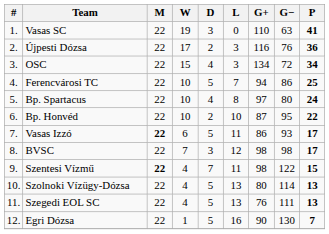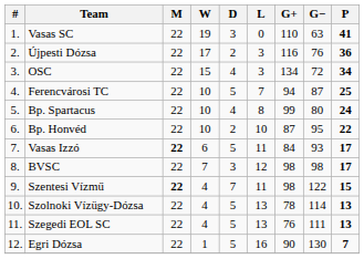 <table class="wikitable" style="text-align: center;">
 <tr>
 <th width="15">#</th>
 <th width="175">Team</th>
 <th width="30">M</th>
 <th width="30">W</th>
 <th width="30">D</th>
 <th width="30">L</th>
 <th width="30">G+</th>
 <th width="30">G−</th>
 <th width="30">P</th>
 </tr>
 <tr>
 <td>1.</td>
 <td align="left">Vasas SC</td>
 <td>22</td>
 <td>19</td>
 <td>3</td>
 <td>0</td>
 <td>110</td>
 <td>63</td>
 <td><strong>41</strong></td>
 </tr>
 <tr>
 <td>2.</td>
 <td align="left">Újpesti Dózsa</td>
 <td>22</td>
 <td>17</td>
 <td>2</td>
 <td>3</td>
 <td>116</td>
 <td>76</td>
 <td><strong>36</strong></td>
 </tr>
 <tr>
 <td>3.</td>
 <td align="left">OSC</td>
 <td>22</td>
 <td>15</td>
 <td>4</td>
 <td>3</td>
 <td>134</td>
 <td>72</td>
 <td><strong>34</strong></td>
 </tr>
 <tr>
 <td>4.</td>
 <td align="left">Ferencvárosi TC</td>
 <td>22</td>
 <td>10</td>
 <td>5</td>
 <td>7</td>
 <td>94</td>
-<td>86</td>
+<td>87</td>
 <td><strong>25</strong></td>
 </tr>
 <tr>
 <td>5.</td>
 <td align="left">Bp. Spartacus</td>
 <td>22</td>
 <td>10</td>
 <td>4</td>
 <td>8</td>
-<td>97</td>
+<td>99</td>
 <td>80</td>
 <td><strong>24</strong></td>
 </tr>
 <tr>
 <td>6.</td>
 <td align="left">Bp. Honvéd</td>
 <td>22</td>
 <td>10</td>
 <td>2</td>
 <td>10</td>
 <td>87</td>
 <td>95</td>
 <td><strong>22</strong></td>
 </tr>
 <tr>
 <td>7.</td>
 <td align="left">Vasas Izzó</td>
 <td><strong>22</strong></td>
 <td>6</td>
 <td>5</td>
 <td>11</td>
-<td>86</td>
+<td>84</td>
 <td>93</td>
 <td><strong>17</strong></td>
 </tr>
 <tr>
 <td>8.</td>
 <td align="left">BVSC</td>
 <td>22</td>
 <td>7</td>
 <td>3</td>
 <td>12</td>
 <td>98</td>
 <td>98</td>
 <td><strong>17</strong></td>
 </tr>
 <tr>
 <td>9.</td>
 <td align="left">Szentesi Vízmű</td>
 <td><strong>22</strong></td>
 <td>4</td>
 <td>7</td>
 <td>11</td>
 <td>98</td>
 <td>122</td>
 <td><strong>15</strong></td>
 </tr>
 <tr>
 <td>10.</td>
 <td align="left">Szolnoki Vízügy-Dózsa</td>
 <td>22</td>
 <td>4</td>
 <td>5</td>
 <td>13</td>
-<td>80</td>
+<td>78</td>
 <td>114</td>
 <td><strong>13</strong></td>
 </tr>
 <tr>
 <td>11.</td>
 <td align="left">Szegedi EOL SC</td>
 <td>22</td>
 <td>4</td>
 <td>5</td>
 <td>13</td>
 <td>76</td>
 <td>111</td>
 <td><strong>13</strong></td>
 </tr>
 <tr>
 <td>12.</td>
 <td align="left">Egri Dózsa</td>
 <td>22</td>
 <td>1</td>
 <td>5</td>
 <td>16</td>
 <td>90</td>
 <td>130</td>
 <td><strong>7</strong></td>
 </tr>
 <tr>
 </tr>
 </table>
